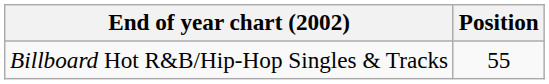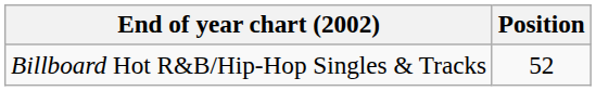 <table class="wikitable sortable">
 <tr>
 <th align="left">End of year chart (2002)</th>
 <th align="center">Position</th>
 </tr>
 <tr>
 <td><em>Billboard</em> Hot R&B/Hip-Hop Singles & Tracks</td>
-<td align="center">55</td>
+<td align="center">52</td>
 </tr>
 </table>
